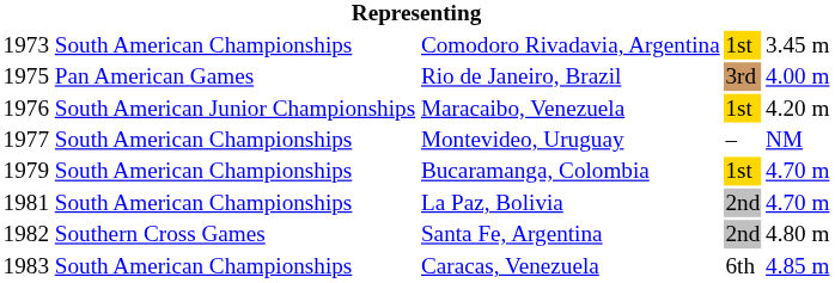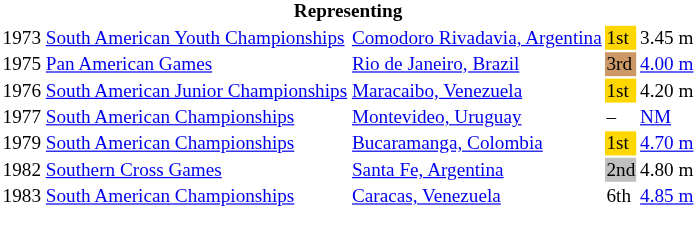 <table>
 <tr>
 <th colspan="5">Representing </th>
 </tr>
 <tr>
 <td>1973</td>
-<td><a href='#'>South American Championships</a></td>
+<td><a href='#'>South American Youth Championships</a></td>
 <td><a href='#'>Comodoro Rivadavia, Argentina</a></td>
 <td bgcolor=gold>1st</td>
 <td>3.45 m</td>
 </tr>
 <tr>
 <td>1975</td>
 <td><a href='#'>Pan American Games</a></td>
 <td><a href='#'>Rio de Janeiro, Brazil</a></td>
 <td bgcolor=cc9966>3rd</td>
 <td><a href='#'>4.00 m</a></td>
 </tr>
 <tr>
 <td>1976</td>
 <td><a href='#'>South American Junior Championships</a></td>
 <td><a href='#'>Maracaibo, Venezuela</a></td>
 <td bgcolor=gold>1st</td>
 <td>4.20 m</td>
 </tr>
 <tr>
 <td>1977</td>
 <td><a href='#'>South American Championships</a></td>
 <td><a href='#'>Montevideo, Uruguay</a></td>
 <td>–</td>
 <td><a href='#'>NM</a></td>
 </tr>
 <tr>
 <td>1979</td>
 <td><a href='#'>South American Championships</a></td>
 <td><a href='#'>Bucaramanga, Colombia</a></td>
 <td bgcolor=gold>1st</td>
 <td><a href='#'>4.70 m</a></td>
 </tr>
 <tr>
-<td>1981</td>
-<td><a href='#'>South American Championships</a></td>
-<td><a href='#'>La Paz, Bolivia</a></td>
-<td bgcolor=silver>2nd</td>
-<td><a href='#'>4.70 m</a></td>
-</tr>
-<tr>
 <td>1982</td>
 <td><a href='#'>Southern Cross Games</a></td>
 <td><a href='#'>Santa Fe, Argentina</a></td>
 <td bgcolor=silver>2nd</td>
 <td>4.80 m</td>
 </tr>
 <tr>
 <td>1983</td>
 <td><a href='#'>South American Championships</a></td>
 <td><a href='#'>Caracas, Venezuela</a></td>
 <td>6th</td>
 <td><a href='#'>4.85 m</a></td>
 </tr>
 </table>
